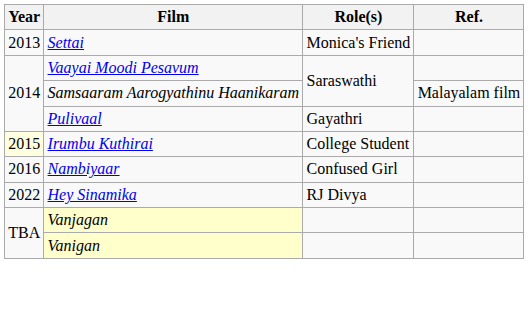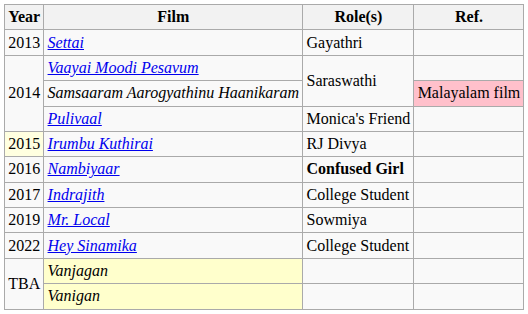 <table class="wikitable sortable">
 <tr>
 <th>Year</th>
 <th>Film</th>
 <th>Role(s)</th>
 <th>Ref.</th>
 </tr>
 <tr>
 <td>2013</td>
 <td><em><a href='#'>Settai</a></em></td>
-<td>Monica's Friend</td>
+<td>Gayathri</td>
 <td></td>
 </tr>
 <tr>
 <td rowspan="3">2014</td>
 <td><em><a href='#'>Vaayai Moodi Pesavum</a></em></td>
 <td rowspan="2">Saraswathi</td>
 <td></td>
 </tr>
 <tr>
 <td><em>Samsaaram Aarogyathinu Haanikaram</em></td>
-<td>Malayalam film</td>
+<td style="background: pink;">Malayalam film</td>
 </tr>
 <tr>
 <td><em><a href='#'>Pulivaal</a></em></td>
-<td>Gayathri</td>
+<td>Monica's Friend</td>
 <td></td>
 </tr>
 <tr>
 <td style="background: lightyellow;">2015</td>
 <td><em><a href='#'>Irumbu Kuthirai</a></em></td>
-<td>College Student</td>
+<td>RJ Divya</td>
 <td></td>
 </tr>
 <tr>
 <td>2016</td>
 <td><em><a href='#'>Nambiyaar</a></em></td>
-<td>Confused Girl</td>
+<td><strong>Confused Girl</strong></td>
+<td></td>
+</tr>
+<tr>
+<td>2017</td>
+<td><em><a href='#'>Indrajith</a></em></td>
+<td>College Student</td>
+<td></td>
+</tr>
+<tr>
+<td>2019</td>
+<td><em><a href='#'>Mr. Local</a></em></td>
+<td>Sowmiya</td>
 <td></td>
 </tr>
 <tr>
 <td>2022</td>
 <td><em><a href='#'>Hey Sinamika</a></em></td>
-<td>RJ Divya</td>
+<td>College Student</td>
 <td></td>
 </tr>
 <tr>
 <td rowspan="2">TBA</td>
 <td style="background:#FFFFCC;"><em>Vanjagan</em> </td>
 <td></td>
 <td></td>
 </tr>
 <tr>
 <td style="background:#FFFFCC;"><em>Vanigan</em> </td>
 <td></td>
 <td></td>
 </tr>
 </table>
